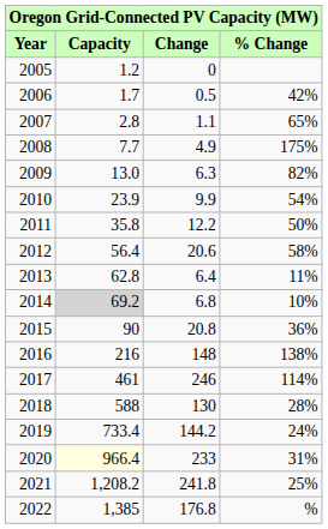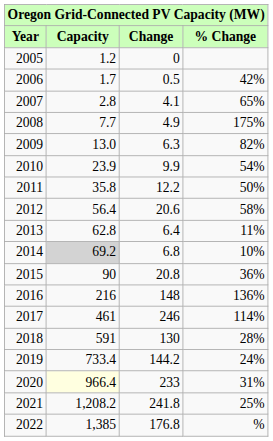 <table class="wikitable" style="text-align:right;">
 <tr>
 <th colspan="13" style="background-color: #cfb;">Oregon Grid-Connected PV Capacity (MW)</th>
 </tr>
 <tr>
 <th style="background-color: #cfb;">Year</th>
 <th style="background-color: #cfb;">Capacity</th>
 <th style="background-color: #cfb;">Change</th>
 <th style="background-color: #cfb;">% Change</th>
 </tr>
 <tr>
 <td>2005</td>
 <td align=right>1.2</td>
 <td align=right>0</td>
 <td align=right></td>
 </tr>
 <tr>
 <td>2006</td>
 <td align=right>1.7</td>
 <td align=right>0.5</td>
 <td align=right>42%</td>
 </tr>
 <tr>
 <td>2007</td>
 <td align=right>2.8</td>
-<td align=right>1.1</td>
+<td align=right>4.1</td>
 <td align=right>65%</td>
 </tr>
 <tr>
 <td>2008</td>
 <td align=right>7.7</td>
 <td align=right>4.9</td>
 <td align=right>175%</td>
 </tr>
 <tr>
 <td>2009</td>
 <td align=right>13.0</td>
 <td align=right>6.3</td>
 <td align=right>82%</td>
 </tr>
 <tr>
 <td>2010</td>
 <td align=right>23.9</td>
 <td align=right>9.9</td>
 <td align=right>54%</td>
 </tr>
 <tr>
 <td>2011</td>
 <td align=right>35.8</td>
 <td align=right>12.2</td>
 <td align=right>50%</td>
 </tr>
 <tr>
 <td>2012</td>
 <td align=right>56.4</td>
 <td>20.6</td>
 <td>58%</td>
 </tr>
 <tr>
 <td>2013</td>
 <td align=right>62.8</td>
 <td>6.4</td>
 <td>11%</td>
 </tr>
 <tr>
 <td>2014</td>
 <td align=right style="background: lightgrey;">69.2</td>
 <td>6.8</td>
 <td>10%</td>
 </tr>
 <tr>
 <td>2015</td>
 <td align=right>90</td>
 <td>20.8</td>
 <td>36%</td>
 </tr>
 <tr>
 <td>2016</td>
 <td align=right>216</td>
 <td>148</td>
-<td>138%</td>
+<td>136%</td>
 </tr>
 <tr>
 <td>2017</td>
 <td align=right>461</td>
 <td>246</td>
 <td>114%</td>
 </tr>
 <tr>
 <td>2018</td>
-<td align=right>588</td>
+<td align=right>591</td>
 <td>130</td>
 <td>28%</td>
 </tr>
 <tr>
 <td>2019</td>
 <td align=right>733.4</td>
 <td>144.2</td>
 <td>24%</td>
 </tr>
 <tr>
 <td>2020</td>
 <td align=right style="background: lightyellow;">966.4</td>
 <td>233</td>
 <td>31%</td>
 </tr>
 <tr>
 <td>2021</td>
 <td align=right>1,208.2</td>
 <td>241.8</td>
 <td>25%</td>
 </tr>
 <tr>
 <td>2022</td>
 <td align=right>1,385</td>
 <td>176.8</td>
 <td>%</td>
 </tr>
 </table>
